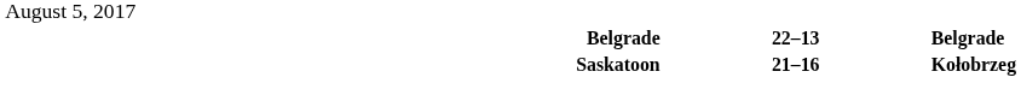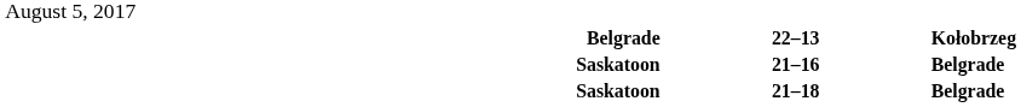 <table style="width:100%;" cellspacing="1">
 <tr>
 <th width=25%></th>
 <th width=2%></th>
 <th width=6%></th>
 <th width=2%></th>
 <th width=25%></th>
 </tr>
 <tr>
 <td>August 5, 2017</td>
 </tr>
 <tr style=font-size:90%>
 <td align=right><strong>Belgrade </strong></td>
 <td></td>
 <td align=center><strong>22–13</strong></td>
 <td></td>
-<td><strong> Belgrade</strong></td>
+<td><strong> Kołobrzeg</strong></td>
 <td></td>
 </tr>
 <tr style=font-size:90%>
 <td align=right><strong>Saskatoon </strong></td>
 <td></td>
 <td align=center><strong>21–16</strong></td>
 <td></td>
-<td><strong> Kołobrzeg</strong></td>
+<td><strong> Belgrade</strong></td>
+<td></td>
+</tr>
+<tr style=font-size:90%>
+<td align=right><strong>Saskatoon </strong></td>
+<td></td>
+<td align=center><strong>21–18</strong></td>
+<td></td>
+<td><strong> Belgrade</strong></td>
 <td></td>
 </tr>
 </table>
